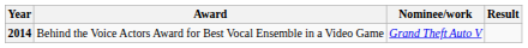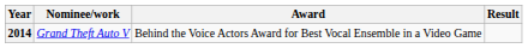 <table class="wikitable plainrowheaders">
 <tr>
 <th>Year</th>
+<th>Nominee/work</th>
 <th>Award</th>
-<th>Nominee/work</th>
 <th>Result</th>
 </tr>
 <tr>
 <th>2014</th>
+<td><em><a href='#'>Grand Theft Auto V</a></em></td>
 <td>Behind the Voice Actors Award for Best Vocal Ensemble in a Video Game</td>
-<td><em><a href='#'>Grand Theft Auto V</a></em></td>
 <td></td>
 </tr>
 </table>
